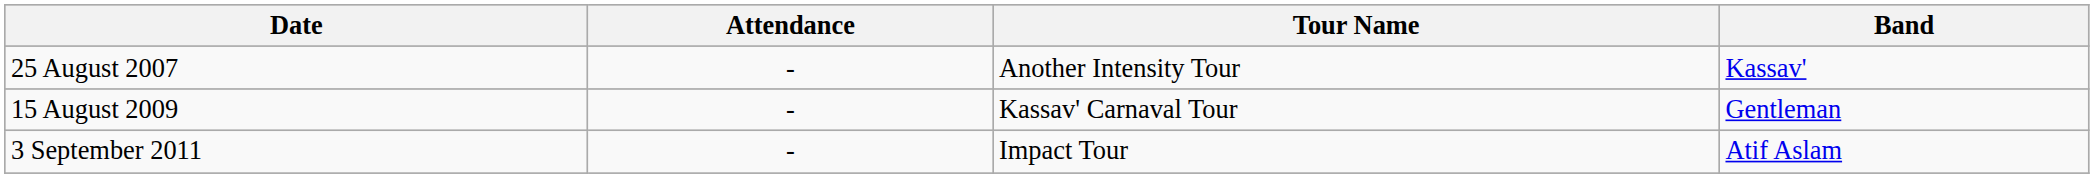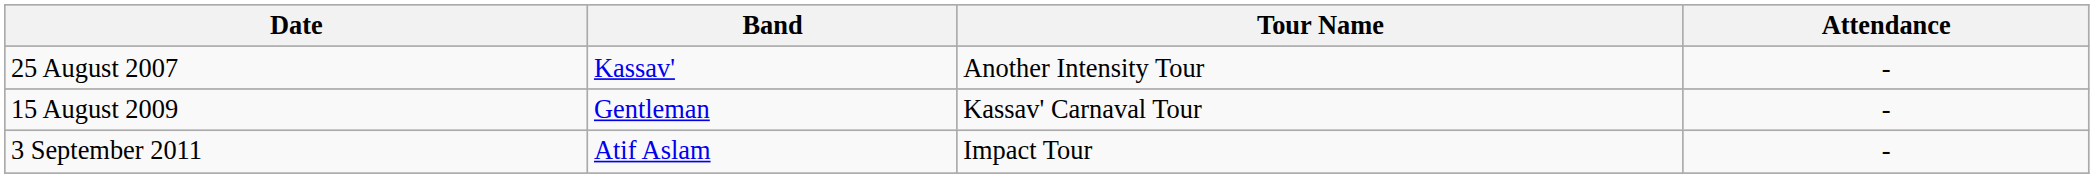 <table class="wikitable"  style="text-align:left; width:100%;">
 <tr>
 <th>Date</th>
+<th>Band</th>
+<th>Tour Name</th>
 <th>Attendance</th>
-<th>Tour Name</th>
-<th>Band</th>
 </tr>
 <tr>
 <td>25 August 2007</td>
+<td><a href='#'>Kassav'</a></td>
+<td>Another Intensity Tour</td>
 <td style="text-align:center;">-</td>
-<td>Another Intensity Tour</td>
-<td><a href='#'>Kassav'</a></td>
 </tr>
 <tr>
 <td>15 August 2009</td>
+<td><a href='#'>Gentleman</a></td>
+<td>Kassav' Carnaval Tour</td>
 <td style="text-align:center;">-</td>
-<td>Kassav' Carnaval Tour</td>
-<td><a href='#'>Gentleman</a></td>
 </tr>
 <tr>
 <td>3 September 2011</td>
+<td><a href='#'>Atif Aslam</a></td>
+<td>Impact Tour</td>
 <td style="text-align:center;">-</td>
-<td>Impact Tour</td>
-<td><a href='#'>Atif Aslam</a></td>
 </tr>
 </table>
